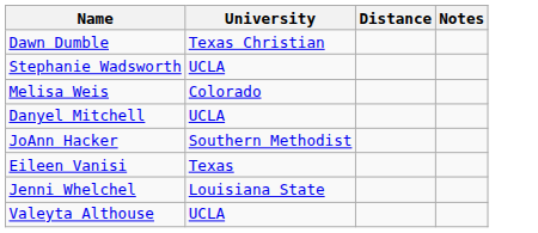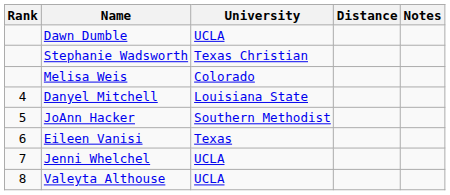 <table class="wikitable sortable" style="text-align:center">
 <tr>
+<th>Rank</th>
 <th>Name</th>
 <th>University</th>
 <th>Distance</th>
 <th>Notes</th>
 </tr>
 <tr>
+<td></td>
 <td align=left><a href='#'>Dawn Dumble</a></td>
+<td align="left"><a href='#'>UCLA</a></td>
+<td></td>
+<td></td>
+</tr>
+<tr>
+<td></td>
+<td align=left><a href='#'>Stephanie Wadsworth</a> </td>
 <td align="left"><a href='#'>Texas Christian</a></td>
 <td></td>
 <td></td>
 </tr>
 <tr>
-<td align=left><a href='#'>Stephanie Wadsworth</a> </td>
-<td align="left"><a href='#'>UCLA</a></td>
 <td></td>
-<td></td>
-</tr>
-<tr>
 <td align=left><a href='#'>Melisa Weis</a></td>
 <td align="left"><a href='#'>Colorado</a></td>
 <td></td>
 <td></td>
 </tr>
 <tr>
+<td>4</td>
 <td align=left><a href='#'>Danyel Mitchell</a></td>
-<td align="left"><a href='#'>UCLA</a></td>
+<td align=left><a href='#'>Louisiana State</a></td>
 <td></td>
 <td></td>
 </tr>
 <tr>
+<td>5</td>
 <td align=left><a href='#'>JoAnn Hacker</a></td>
 <td align="left"><a href='#'>Southern Methodist</a></td>
 <td></td>
 <td></td>
 </tr>
 <tr>
+<td>6</td>
 <td align=left><a href='#'>Eileen Vanisi</a></td>
 <td align="left"><a href='#'>Texas</a></td>
 <td></td>
 <td></td>
 </tr>
 <tr>
+<td>7</td>
 <td align=left><a href='#'>Jenni Whelchel</a></td>
-<td align=left><a href='#'>Louisiana State</a></td>
+<td align="left"><a href='#'>UCLA</a></td>
 <td></td>
 <td></td>
 </tr>
 <tr>
+<td>8</td>
 <td align=left><a href='#'>Valeyta Althouse</a></td>
 <td align=left><a href='#'>UCLA</a></td>
 <td></td>
 <td></td>
 </tr>
 </table>
